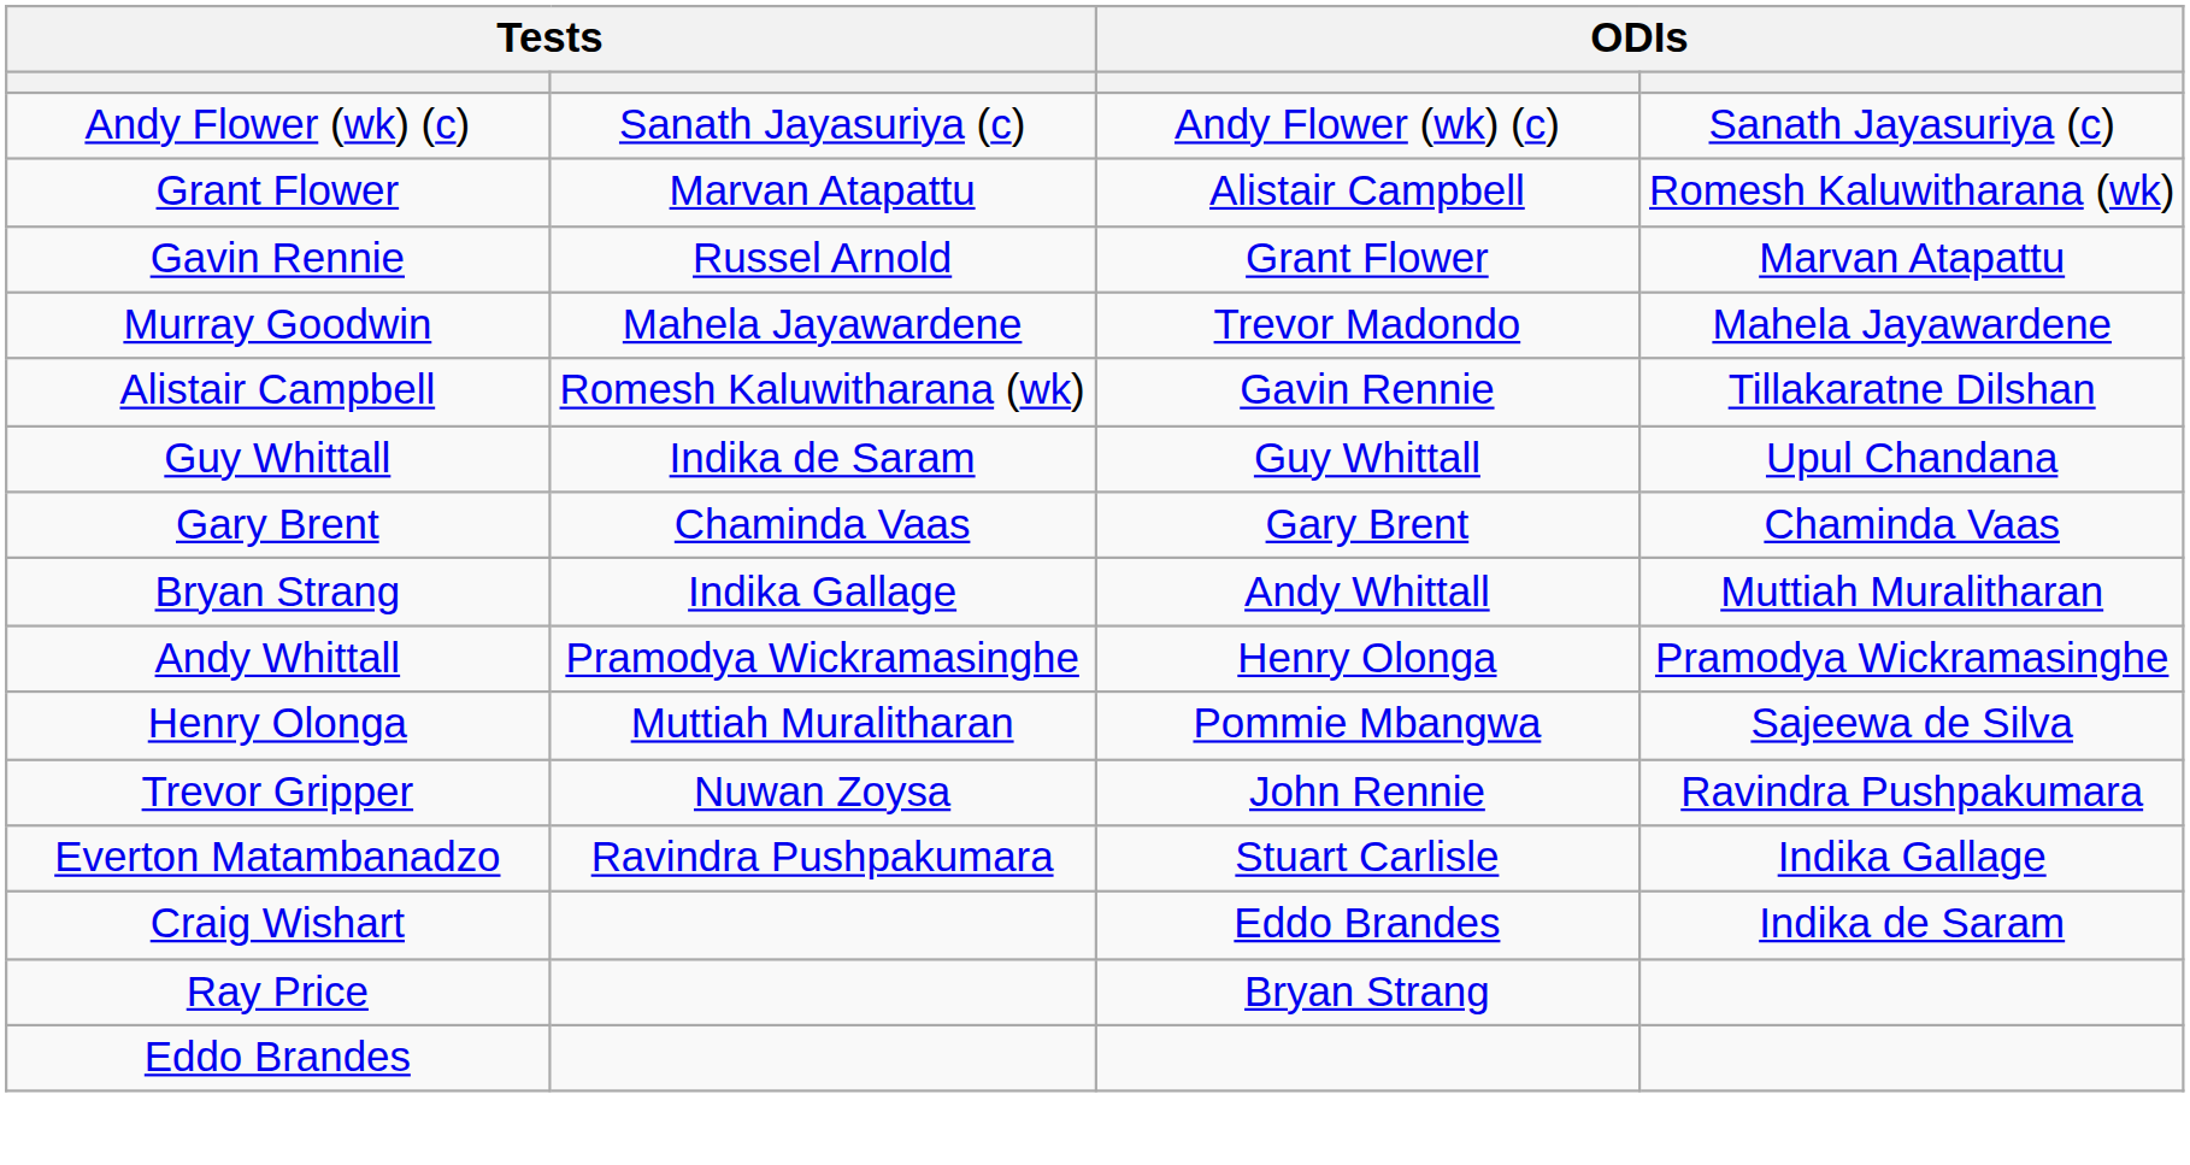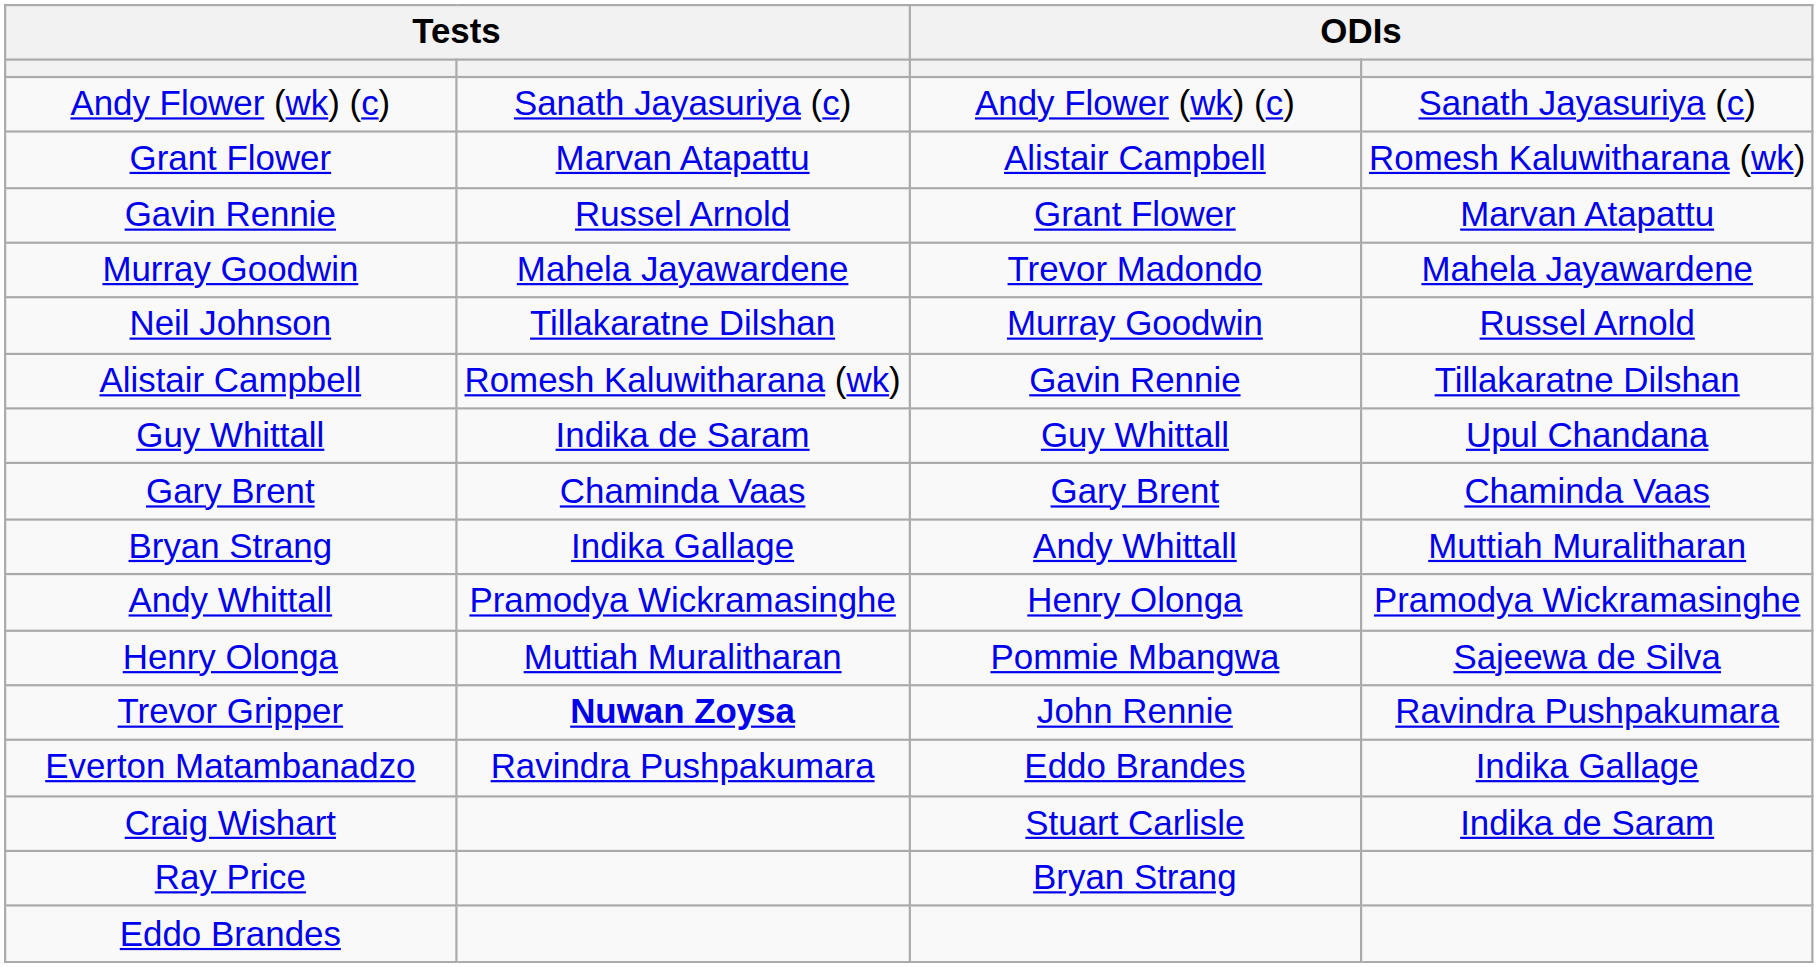 <table class="wikitable" style="text-align:center; margin:auto">
 <tr>
 <th colspan=2>Tests</th>
 <th colspan=2>ODIs</th>
 </tr>
 <tr>
 <th style="width:25%"></th>
 <th style="width:25%"></th>
 <th style="width:25%"></th>
 <th style="width:25%"></th>
 </tr>
 <tr>
 <td><a href='#'>Andy Flower</a> (<a href='#'>wk</a>) (<a href='#'>c</a>)</td>
 <td><a href='#'>Sanath Jayasuriya</a> (<a href='#'>c</a>)</td>
 <td><a href='#'>Andy Flower</a> (<a href='#'>wk</a>) (<a href='#'>c</a>)</td>
 <td><a href='#'>Sanath Jayasuriya</a> (<a href='#'>c</a>)</td>
 </tr>
 <tr>
 <td><a href='#'>Grant Flower</a></td>
 <td><a href='#'>Marvan Atapattu</a></td>
 <td><a href='#'>Alistair Campbell</a></td>
 <td><a href='#'>Romesh Kaluwitharana</a> (<a href='#'>wk</a>)</td>
 </tr>
 <tr>
 <td><a href='#'>Gavin Rennie</a></td>
 <td><a href='#'>Russel Arnold</a></td>
 <td><a href='#'>Grant Flower</a></td>
 <td><a href='#'>Marvan Atapattu</a></td>
 </tr>
 <tr>
 <td><a href='#'>Murray Goodwin</a></td>
 <td><a href='#'>Mahela Jayawardene</a></td>
 <td><a href='#'>Trevor Madondo</a></td>
 <td><a href='#'>Mahela Jayawardene</a></td>
+</tr>
+<tr>
+<td><a href='#'>Neil Johnson</a></td>
+<td><a href='#'>Tillakaratne Dilshan</a></td>
+<td><a href='#'>Murray Goodwin</a></td>
+<td><a href='#'>Russel Arnold</a></td>
 </tr>
 <tr>
 <td><a href='#'>Alistair Campbell</a></td>
 <td><a href='#'>Romesh Kaluwitharana</a> (<a href='#'>wk</a>)</td>
 <td><a href='#'>Gavin Rennie</a></td>
 <td><a href='#'>Tillakaratne Dilshan</a></td>
 </tr>
 <tr>
 <td><a href='#'>Guy Whittall</a></td>
 <td><a href='#'>Indika de Saram</a></td>
 <td><a href='#'>Guy Whittall</a></td>
 <td><a href='#'>Upul Chandana</a></td>
 </tr>
 <tr>
 <td><a href='#'>Gary Brent</a></td>
 <td><a href='#'>Chaminda Vaas</a></td>
 <td><a href='#'>Gary Brent</a></td>
 <td><a href='#'>Chaminda Vaas</a></td>
 </tr>
 <tr>
 <td><a href='#'>Bryan Strang</a></td>
 <td><a href='#'>Indika Gallage</a></td>
 <td><a href='#'>Andy Whittall</a></td>
 <td><a href='#'>Muttiah Muralitharan</a></td>
 </tr>
 <tr>
 <td><a href='#'>Andy Whittall</a></td>
 <td><a href='#'>Pramodya Wickramasinghe</a></td>
 <td><a href='#'>Henry Olonga</a></td>
 <td><a href='#'>Pramodya Wickramasinghe</a></td>
 </tr>
 <tr>
 <td><a href='#'>Henry Olonga</a></td>
 <td><a href='#'>Muttiah Muralitharan</a></td>
 <td><a href='#'>Pommie Mbangwa</a></td>
 <td><a href='#'>Sajeewa de Silva</a></td>
 </tr>
 <tr>
 <td><a href='#'>Trevor Gripper</a></td>
-<td><a href='#'>Nuwan Zoysa</a></td>
+<td><strong><a href='#'>Nuwan Zoysa</a></strong></td>
 <td><a href='#'>John Rennie</a></td>
 <td><a href='#'>Ravindra Pushpakumara</a></td>
 </tr>
 <tr>
 <td><a href='#'>Everton Matambanadzo</a></td>
 <td><a href='#'>Ravindra Pushpakumara</a></td>
-<td><a href='#'>Stuart Carlisle</a></td>
+<td><a href='#'>Eddo Brandes</a></td>
 <td><a href='#'>Indika Gallage</a></td>
 </tr>
 <tr>
 <td><a href='#'>Craig Wishart</a></td>
 <td></td>
-<td><a href='#'>Eddo Brandes</a></td>
+<td><a href='#'>Stuart Carlisle</a></td>
 <td><a href='#'>Indika de Saram</a></td>
 </tr>
 <tr>
 <td><a href='#'>Ray Price</a></td>
 <td></td>
 <td><a href='#'>Bryan Strang</a></td>
 <td></td>
 </tr>
 <tr>
 <td><a href='#'>Eddo Brandes</a></td>
 <td></td>
 <td></td>
 <td></td>
 </tr>
 </table>
